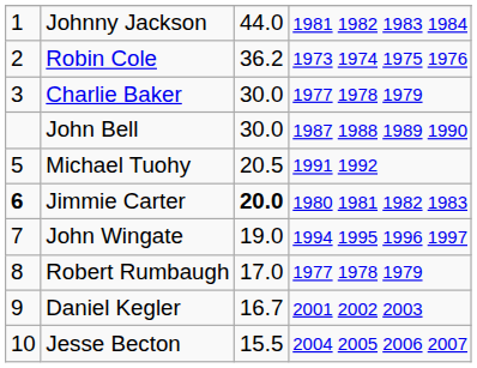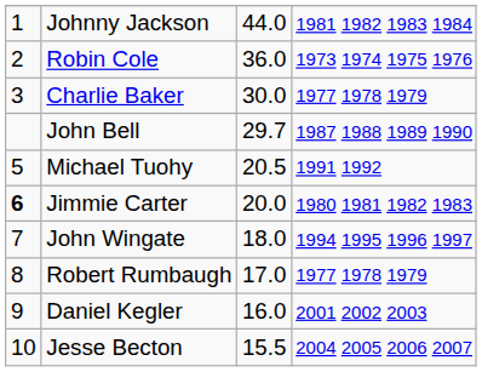 <table class="wikitable">
 <tr>
 </tr>
 <tr>
 <td>1</td>
 <td>Johnny Jackson</td>
 <td>44.0</td>
 <td style="font-size:80%;"><a href='#'>1981</a> <a href='#'>1982</a> <a href='#'>1983</a> <a href='#'>1984</a></td>
 </tr>
 <tr>
 <td>2</td>
 <td><a href='#'>Robin Cole</a></td>
-<td>36.2</td>
+<td>36.0</td>
 <td style="font-size:80%;"><a href='#'>1973</a> <a href='#'>1974</a> <a href='#'>1975</a> <a href='#'>1976</a></td>
 </tr>
 <tr>
 <td>3</td>
 <td><a href='#'>Charlie Baker</a></td>
 <td>30.0</td>
 <td style="font-size:80%;"><a href='#'>1977</a> <a href='#'>1978</a> <a href='#'>1979</a></td>
 </tr>
 <tr>
 <td></td>
 <td>John Bell</td>
-<td>30.0</td>
+<td>29.7</td>
 <td style="font-size:80%;"><a href='#'>1987</a> <a href='#'>1988</a> <a href='#'>1989</a> <a href='#'>1990</a></td>
 </tr>
 <tr>
 <td>5</td>
 <td>Michael Tuohy</td>
 <td>20.5</td>
 <td style="font-size:80%;"><a href='#'>1991</a> <a href='#'>1992</a></td>
 </tr>
 <tr>
 <td><strong>6</strong></td>
 <td>Jimmie Carter</td>
-<td><strong>20.0</strong></td>
+<td>20.0</td>
 <td style="font-size:80%;"><a href='#'>1980</a> <a href='#'>1981</a> <a href='#'>1982</a> <a href='#'>1983</a></td>
 </tr>
 <tr>
 <td>7</td>
 <td>John Wingate</td>
-<td>19.0</td>
+<td>18.0</td>
 <td style="font-size:80%;"><a href='#'>1994</a> <a href='#'>1995</a> <a href='#'>1996</a> <a href='#'>1997</a></td>
 </tr>
 <tr>
 <td>8</td>
 <td>Robert Rumbaugh</td>
 <td>17.0</td>
 <td style="font-size:80%;"><a href='#'>1977</a> <a href='#'>1978</a> <a href='#'>1979</a></td>
 </tr>
 <tr>
 <td>9</td>
 <td>Daniel Kegler</td>
-<td>16.7</td>
+<td>16.0</td>
 <td style="font-size:80%;"><a href='#'>2001</a> <a href='#'>2002</a> <a href='#'>2003</a></td>
 </tr>
 <tr>
 <td>10</td>
 <td>Jesse Becton</td>
 <td>15.5</td>
 <td style="font-size:80%;"><a href='#'>2004</a> <a href='#'>2005</a> <a href='#'>2006</a> <a href='#'>2007</a></td>
 </tr>
 </table>
